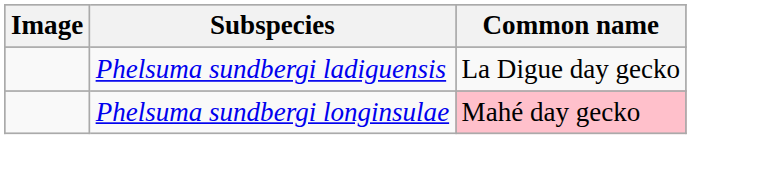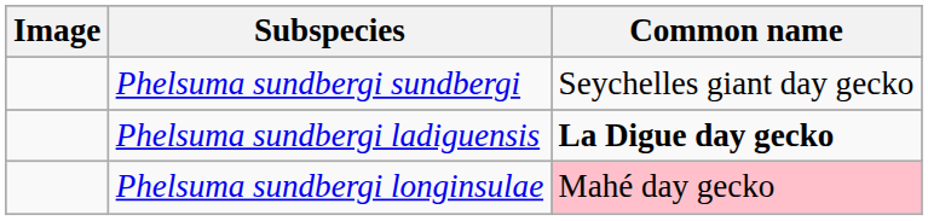 <table class="wikitable">
 <tr>
 <th>Image</th>
 <th>Subspecies</th>
 <th>Common name</th>
 </tr>
 <tr>
 <td></td>
+<td><em><a href='#'>Phelsuma sundbergi sundbergi</a></em><br></td>
+<td>Seychelles giant day gecko</td>
+</tr>
+<tr>
+<td></td>
 <td><em><a href='#'>Phelsuma sundbergi ladiguensis</a></em><br></td>
-<td>La Digue day gecko</td>
+<td><strong>La Digue day gecko</strong></td>
 </tr>
 <tr>
 <td></td>
 <td><em><a href='#'>Phelsuma sundbergi longinsulae</a></em><br></td>
 <td style="background: pink;">Mahé day gecko</td>
 </tr>
 </table>
